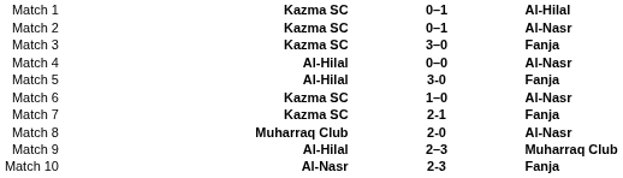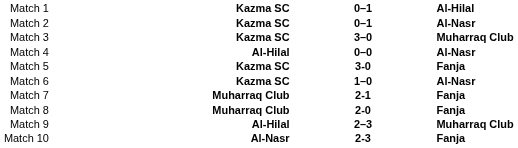 <table width=100% cellspacing=1>
 <tr>
 <th width=10%></th>
 <th width=20%></th>
 <th width=12%></th>
 <th width=20%></th>
 <th></th>
 </tr>
 <tr>
 </tr>
 <tr style=font-size:90%>
 <td align=right>Match 1</td>
 <td align=right><strong>Kazma SC</strong></td>
 <td align=center><strong>0–1</strong></td>
 <td><strong>Al-Hilal</strong></td>
 </tr>
 <tr style=font-size:90%>
 <td align=right>Match 2</td>
 <td align=right><strong>Kazma SC</strong></td>
 <td align=center><strong>0–1</strong></td>
 <td><strong>Al-Nasr</strong></td>
 </tr>
 <tr style=font-size:90%>
 <td align=right>Match 3</td>
 <td align=right><strong>Kazma SC</strong></td>
 <td align=center><strong>3–0</strong></td>
-<td><strong>Fanja</strong></td>
+<td><strong>Muharraq Club</strong></td>
 </tr>
 <tr style=font-size:90%>
 <td align=right>Match 4</td>
 <td align=right><strong>Al-Hilal</strong></td>
 <td align=center><strong>0–0</strong></td>
 <td><strong>Al-Nasr</strong></td>
 </tr>
 <tr style=font-size:90%>
 <td align=right>Match 5</td>
-<td align=right><strong>Al-Hilal</strong></td>
+<td align=right><strong>Kazma SC</strong></td>
 <td align=center><strong>3-0</strong></td>
 <td><strong>Fanja</strong></td>
 </tr>
 <tr style=font-size:90%>
 <td align=right>Match 6</td>
 <td align=right><strong>Kazma SC</strong></td>
 <td align=center><strong>1–0</strong></td>
 <td><strong>Al-Nasr</strong></td>
 </tr>
 <tr style=font-size:90%>
 <td align=right>Match 7</td>
-<td align=right><strong>Kazma SC</strong></td>
+<td align=right><strong>Muharraq Club</strong></td>
 <td align=center><strong>2-1</strong></td>
 <td><strong>Fanja</strong></td>
 </tr>
 <tr style=font-size:90%>
 <td align=right>Match 8</td>
 <td align=right><strong>Muharraq Club</strong></td>
 <td align=center><strong>2-0</strong></td>
-<td><strong>Al-Nasr</strong></td>
+<td><strong>Fanja</strong></td>
 </tr>
 <tr style=font-size:90%>
 <td align=right>Match 9</td>
 <td align=right><strong>Al-Hilal</strong></td>
 <td align=center><strong>2–3</strong></td>
 <td><strong>Muharraq Club</strong></td>
 </tr>
 <tr style=font-size:90%>
 <td align=right>Match 10</td>
 <td align=right><strong>Al-Nasr</strong></td>
 <td align=center><strong>2-3</strong></td>
 <td><strong>Fanja</strong></td>
 </tr>
 </table>
